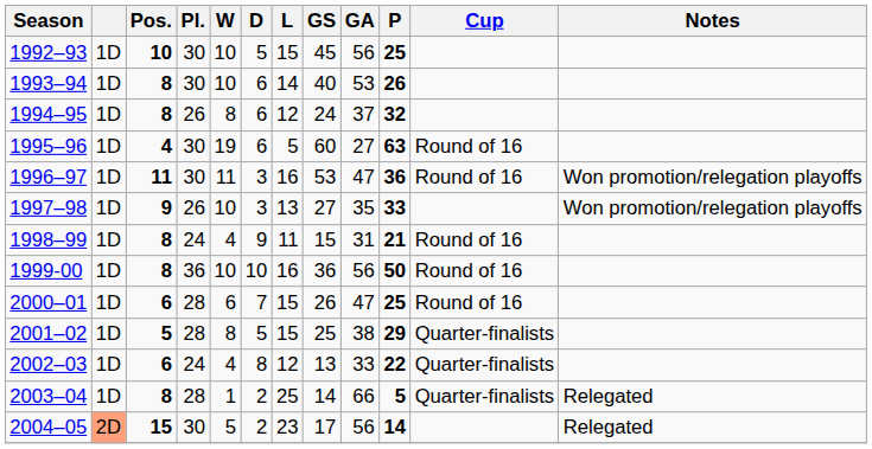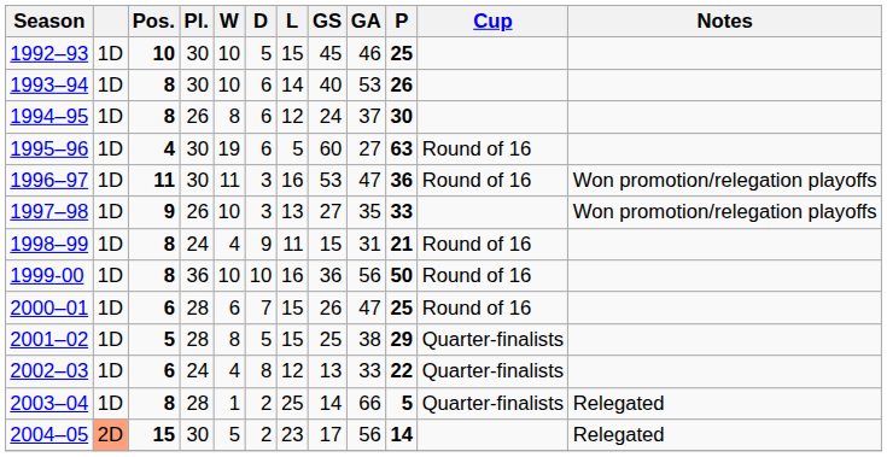 <table class="wikitable">
 <tr>
 <th>Season</th>
 <th></th>
 <th>Pos.</th>
 <th>Pl.</th>
 <th>W</th>
 <th>D</th>
 <th>L</th>
 <th>GS</th>
 <th>GA</th>
 <th>P</th>
 <th><a href='#'>Cup</a></th>
 <th>Notes</th>
 </tr>
 <tr>
 <td><a href='#'>1992–93</a></td>
 <td>1D</td>
 <td align=right><strong>10</strong></td>
 <td align=right>30</td>
 <td align=right>10</td>
 <td align=right>5</td>
 <td align=right>15</td>
 <td align=right>45</td>
-<td align=right>56</td>
+<td align=right>46</td>
 <td align=right><strong>25</strong></td>
 <td></td>
 <td></td>
 </tr>
 <tr>
 <td><a href='#'>1993–94</a></td>
 <td>1D</td>
 <td align=right><strong>8</strong></td>
 <td align=right>30</td>
 <td align=right>10</td>
 <td align=right>6</td>
 <td align=right>14</td>
 <td align=right>40</td>
 <td align=right>53</td>
 <td align=right><strong>26</strong></td>
 <td></td>
 <td></td>
 </tr>
 <tr>
 <td><a href='#'>1994–95</a></td>
 <td>1D</td>
 <td align=right><strong>8</strong></td>
 <td align=right>26</td>
 <td align=right>8</td>
 <td align=right>6</td>
 <td align=right>12</td>
 <td align=right>24</td>
 <td align=right>37</td>
-<td align=right><strong>32</strong></td>
+<td align=right><strong>30</strong></td>
 <td></td>
 <td></td>
 </tr>
 <tr>
 <td><a href='#'>1995–96</a></td>
 <td>1D</td>
 <td align=right><strong>4</strong></td>
 <td align=right>30</td>
 <td align=right>19</td>
 <td align=right>6</td>
 <td align=right>5</td>
 <td align=right>60</td>
 <td align=right>27</td>
 <td align=right><strong>63</strong></td>
 <td>Round of 16</td>
 <td></td>
 </tr>
 <tr>
 <td><a href='#'>1996–97</a></td>
 <td>1D</td>
 <td align=right><strong>11</strong></td>
 <td align=right>30</td>
 <td align=right>11</td>
 <td align=right>3</td>
 <td align=right>16</td>
 <td align=right>53</td>
 <td align=right>47</td>
 <td align=right><strong>36</strong></td>
 <td>Round of 16</td>
 <td>Won promotion/relegation playoffs</td>
 </tr>
 <tr>
 <td><a href='#'>1997–98</a></td>
 <td>1D</td>
 <td align=right><strong>9</strong></td>
 <td align=right>26</td>
 <td align=right>10</td>
 <td align=right>3</td>
 <td align=right>13</td>
 <td align=right>27</td>
 <td align=right>35</td>
 <td align=right><strong>33</strong></td>
 <td></td>
 <td>Won promotion/relegation playoffs</td>
 </tr>
 <tr>
 <td><a href='#'>1998–99</a></td>
 <td>1D</td>
 <td align=right><strong>8</strong></td>
 <td align=right>24</td>
 <td align=right>4</td>
 <td align=right>9</td>
 <td align=right>11</td>
 <td align=right>15</td>
 <td align=right>31</td>
 <td align=right><strong>21</strong></td>
 <td>Round of 16</td>
 <td></td>
 </tr>
 <tr>
 <td><a href='#'>1999-00</a></td>
 <td>1D</td>
 <td align=right><strong>8</strong></td>
 <td align=right>36</td>
 <td align=right>10</td>
 <td align=right>10</td>
 <td align=right>16</td>
 <td align=right>36</td>
 <td align=right>56</td>
 <td align=right><strong>50</strong></td>
 <td>Round of 16</td>
 <td></td>
 </tr>
 <tr>
 <td><a href='#'>2000–01</a></td>
 <td>1D</td>
 <td align=right><strong>6</strong></td>
 <td align=right>28</td>
 <td align=right>6</td>
 <td align=right>7</td>
 <td align=right>15</td>
 <td align=right>26</td>
 <td align=right>47</td>
 <td align=right><strong>25</strong></td>
 <td>Round of 16</td>
 <td></td>
 </tr>
 <tr>
 <td><a href='#'>2001–02</a></td>
 <td>1D</td>
 <td align=right><strong>5</strong></td>
 <td align=right>28</td>
 <td align=right>8</td>
 <td align=right>5</td>
 <td align=right>15</td>
 <td align=right>25</td>
 <td align=right>38</td>
 <td align=right><strong>29</strong></td>
 <td>Quarter-finalists</td>
 <td></td>
 </tr>
 <tr>
 <td><a href='#'>2002–03</a></td>
 <td>1D</td>
 <td align=right><strong>6</strong></td>
 <td align=right>24</td>
 <td align=right>4</td>
 <td align=right>8</td>
 <td align=right>12</td>
 <td align=right>13</td>
 <td align=right>33</td>
 <td align=right><strong>22</strong></td>
 <td>Quarter-finalists</td>
 <td></td>
 </tr>
 <tr>
 <td><a href='#'>2003–04</a></td>
 <td>1D</td>
 <td align=right><strong>8</strong></td>
 <td align=right>28</td>
 <td align=right>1</td>
 <td align=right>2</td>
 <td align=right>25</td>
 <td align=right>14</td>
 <td align=right>66</td>
 <td align=right><strong>5</strong></td>
 <td>Quarter-finalists</td>
 <td>Relegated</td>
 </tr>
 <tr>
 <td><a href='#'>2004–05</a></td>
 <td bgcolor=#ffa07a>2D</td>
 <td align=right><strong>15</strong></td>
 <td align=right>30</td>
 <td align=right>5</td>
 <td align=right>2</td>
 <td align=right>23</td>
 <td align=right>17</td>
 <td align=right>56</td>
 <td align=right><strong>14</strong></td>
 <td></td>
 <td>Relegated</td>
 </tr>
 <tr>
 </tr>
 </table>
